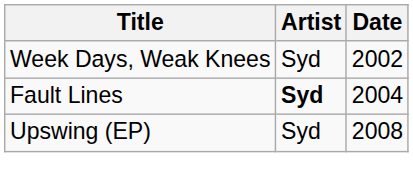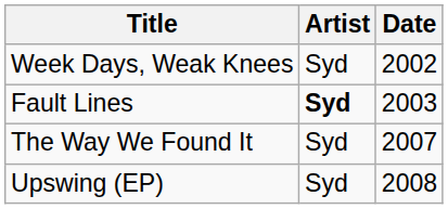 <table class="wikitable">
 <tr>
 <th>Title</th>
 <th>Artist</th>
 <th>Date</th>
 </tr>
 <tr>
 <td>Week Days, Weak Knees</td>
 <td>Syd</td>
 <td>2002</td>
 </tr>
 <tr>
 <td>Fault Lines</td>
 <td><strong>Syd</strong></td>
-<td>2004</td>
+<td>2003</td>
+</tr>
+<tr>
+<td>The Way We Found It</td>
+<td>Syd</td>
+<td>2007</td>
 </tr>
 <tr>
 <td>Upswing (EP)</td>
 <td>Syd</td>
 <td>2008</td>
 </tr>
 </table>
